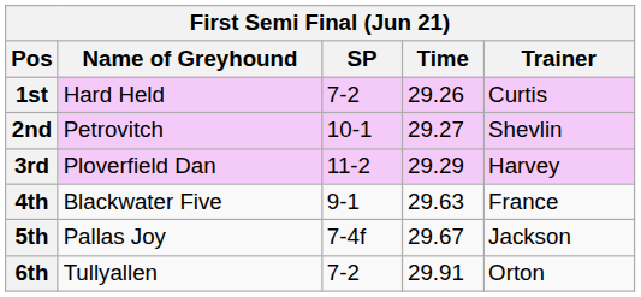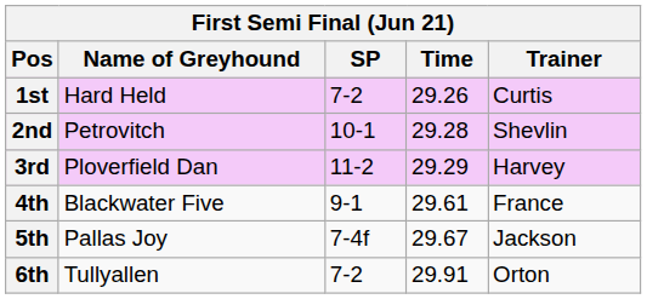 <table class="wikitable">
 <tr>
 <th colspan="6">First Semi Final (Jun 21)</th>
 </tr>
 <tr>
 <th width=30>Pos</th>
 <th width=180>Name of Greyhound</th>
 <th width=50>SP</th>
 <th width=50>Time</th>
 <th width=100>Trainer</th>
 </tr>
 <tr style="background: #f4caf9;">
 <th>1st</th>
 <td>Hard Held</td>
 <td>7-2</td>
 <td>29.26</td>
 <td>Curtis</td>
 </tr>
 <tr style="background: #f4caf9;">
 <th>2nd</th>
 <td>Petrovitch</td>
 <td>10-1</td>
-<td>29.27</td>
+<td>29.28</td>
 <td>Shevlin</td>
 </tr>
 <tr style="background: #f4caf9;">
 <th>3rd</th>
 <td>Ploverfield Dan</td>
 <td>11-2</td>
 <td>29.29</td>
 <td>Harvey</td>
 </tr>
 <tr>
 <th>4th</th>
 <td>Blackwater Five</td>
 <td>9-1</td>
-<td>29.63</td>
+<td>29.61</td>
 <td>France</td>
 </tr>
 <tr>
 <th>5th</th>
 <td>Pallas Joy</td>
 <td>7-4f</td>
 <td>29.67</td>
 <td>Jackson</td>
 </tr>
 <tr>
 <th>6th</th>
 <td>Tullyallen</td>
 <td>7-2</td>
 <td>29.91</td>
 <td>Orton</td>
 </tr>
 </table>
